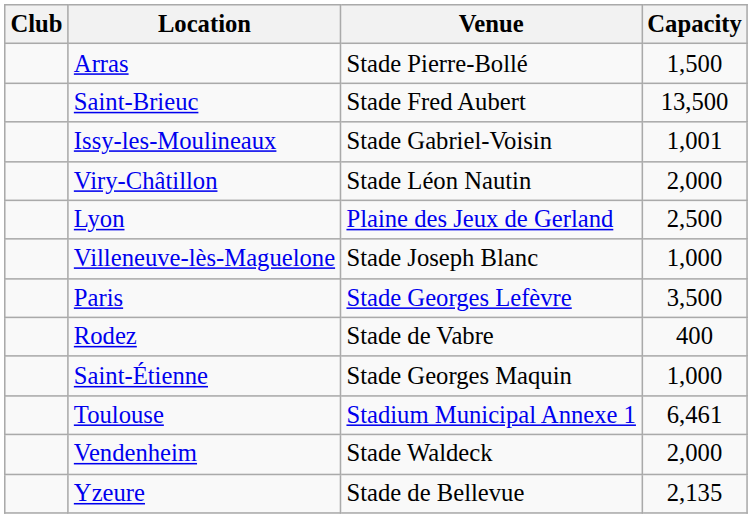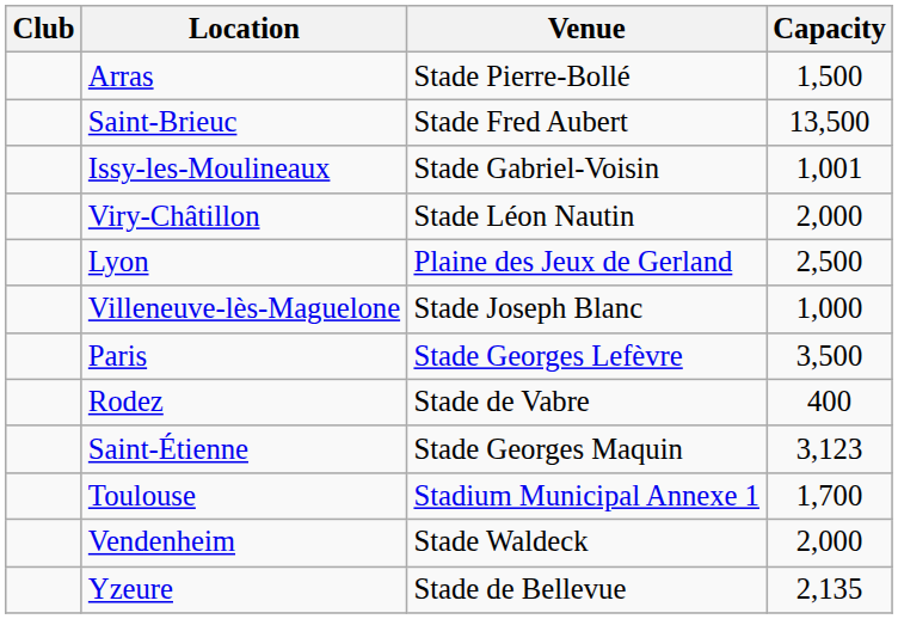 <table class="wikitable sortable">
 <tr>
 <th>Club</th>
 <th>Location</th>
 <th>Venue</th>
 <th>Capacity</th>
 </tr>
 <tr>
 <td></td>
 <td><a href='#'>Arras</a></td>
 <td>Stade Pierre-Bollé</td>
 <td align="center">1,500</td>
 </tr>
 <tr>
 <td></td>
 <td><a href='#'>Saint-Brieuc</a></td>
 <td>Stade Fred Aubert</td>
 <td align="center">13,500</td>
 </tr>
 <tr>
 <td></td>
 <td><a href='#'>Issy-les-Moulineaux</a></td>
 <td>Stade Gabriel-Voisin</td>
 <td align="center">1,001</td>
 </tr>
 <tr>
 <td></td>
 <td><a href='#'>Viry-Châtillon</a></td>
 <td>Stade Léon Nautin</td>
 <td align="center">2,000</td>
 </tr>
 <tr>
 <td></td>
 <td><a href='#'>Lyon</a></td>
 <td><a href='#'>Plaine des Jeux de Gerland</a></td>
 <td align="center">2,500</td>
 </tr>
 <tr>
 <td></td>
 <td><a href='#'>Villeneuve-lès-Maguelone</a></td>
 <td>Stade Joseph Blanc</td>
 <td align="center">1,000</td>
 </tr>
 <tr>
 <td></td>
 <td><a href='#'>Paris</a></td>
 <td><a href='#'>Stade Georges Lefèvre</a></td>
 <td align="center">3,500</td>
 </tr>
 <tr>
 <td></td>
 <td><a href='#'>Rodez</a></td>
 <td>Stade de Vabre</td>
 <td align="center">400</td>
 </tr>
 <tr>
 <td></td>
 <td><a href='#'>Saint-Étienne</a></td>
 <td>Stade Georges Maquin</td>
-<td align="center">1,000</td>
+<td align="center">3,123</td>
 </tr>
 <tr>
 <td></td>
 <td><a href='#'>Toulouse</a></td>
 <td><a href='#'>Stadium Municipal Annexe 1</a></td>
-<td align="center">6,461</td>
+<td align="center">1,700</td>
 </tr>
 <tr>
 <td></td>
 <td><a href='#'>Vendenheim</a></td>
 <td>Stade Waldeck</td>
 <td align="center">2,000</td>
 </tr>
 <tr>
 <td></td>
 <td><a href='#'>Yzeure</a></td>
 <td>Stade de Bellevue</td>
 <td align="center">2,135</td>
 </tr>
 </table>
